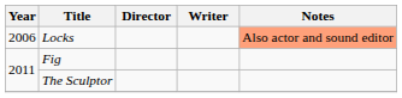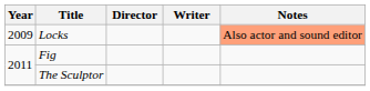 <table class="wikitable">
 <tr>
 <th>Year</th>
 <th>Title</th>
 <th width=65>Director</th>
 <th width=65>Writer</th>
 <th>Notes</th>
 </tr>
 <tr>
-<td>2006</td>
+<td>2009</td>
 <td><em>Locks</em></td>
 <td></td>
 <td></td>
 <td style="background: lightsalmon;">Also actor and sound editor</td>
 </tr>
 <tr>
 <td rowspan="2">2011</td>
 <td><em>Fig</em></td>
 <td></td>
 <td></td>
 <td></td>
 </tr>
 <tr>
 <td><em>The Sculptor</em></td>
 <td></td>
 <td></td>
 <td></td>
 </tr>
 <tr>
 </tr>
 </table>
